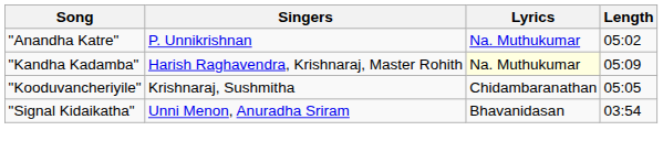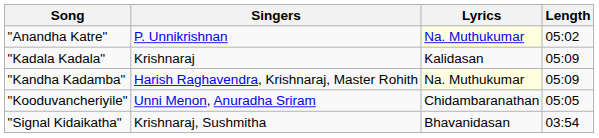 <table class="wikitable" style="font-size: 95%;">
 <tr>
 <th>Song</th>
 <th>Singers</th>
 <th>Lyrics</th>
 <th>Length</th>
 </tr>
 <tr>
 <td>"Anandha Katre"</td>
 <td><a href='#'>P. Unnikrishnan</a></td>
-<td><a href='#'>Na. Muthukumar</a></td>
+<td style="background: lightyellow;"><a href='#'>Na. Muthukumar</a></td>
 <td>05:02</td>
+</tr>
+<tr>
+<td>"Kadala Kadala"</td>
+<td>Krishnaraj</td>
+<td>Kalidasan</td>
+<td>05:09</td>
 </tr>
 <tr>
 <td>"Kandha Kadamba"</td>
 <td><a href='#'>Harish Raghavendra</a>, Krishnaraj, Master Rohith</td>
 <td style="background: lightyellow;">Na. Muthukumar</td>
 <td>05:09</td>
 </tr>
 <tr>
 <td>"Kooduvancheriyile"</td>
-<td>Krishnaraj, Sushmitha</td>
+<td><a href='#'>Unni Menon</a>, <a href='#'>Anuradha Sriram</a></td>
 <td>Chidambaranathan</td>
 <td>05:05</td>
 </tr>
 <tr>
 <td>"Signal Kidaikatha"</td>
-<td><a href='#'>Unni Menon</a>, <a href='#'>Anuradha Sriram</a></td>
+<td>Krishnaraj, Sushmitha</td>
 <td>Bhavanidasan</td>
 <td>03:54</td>
 </tr>
 </table>
